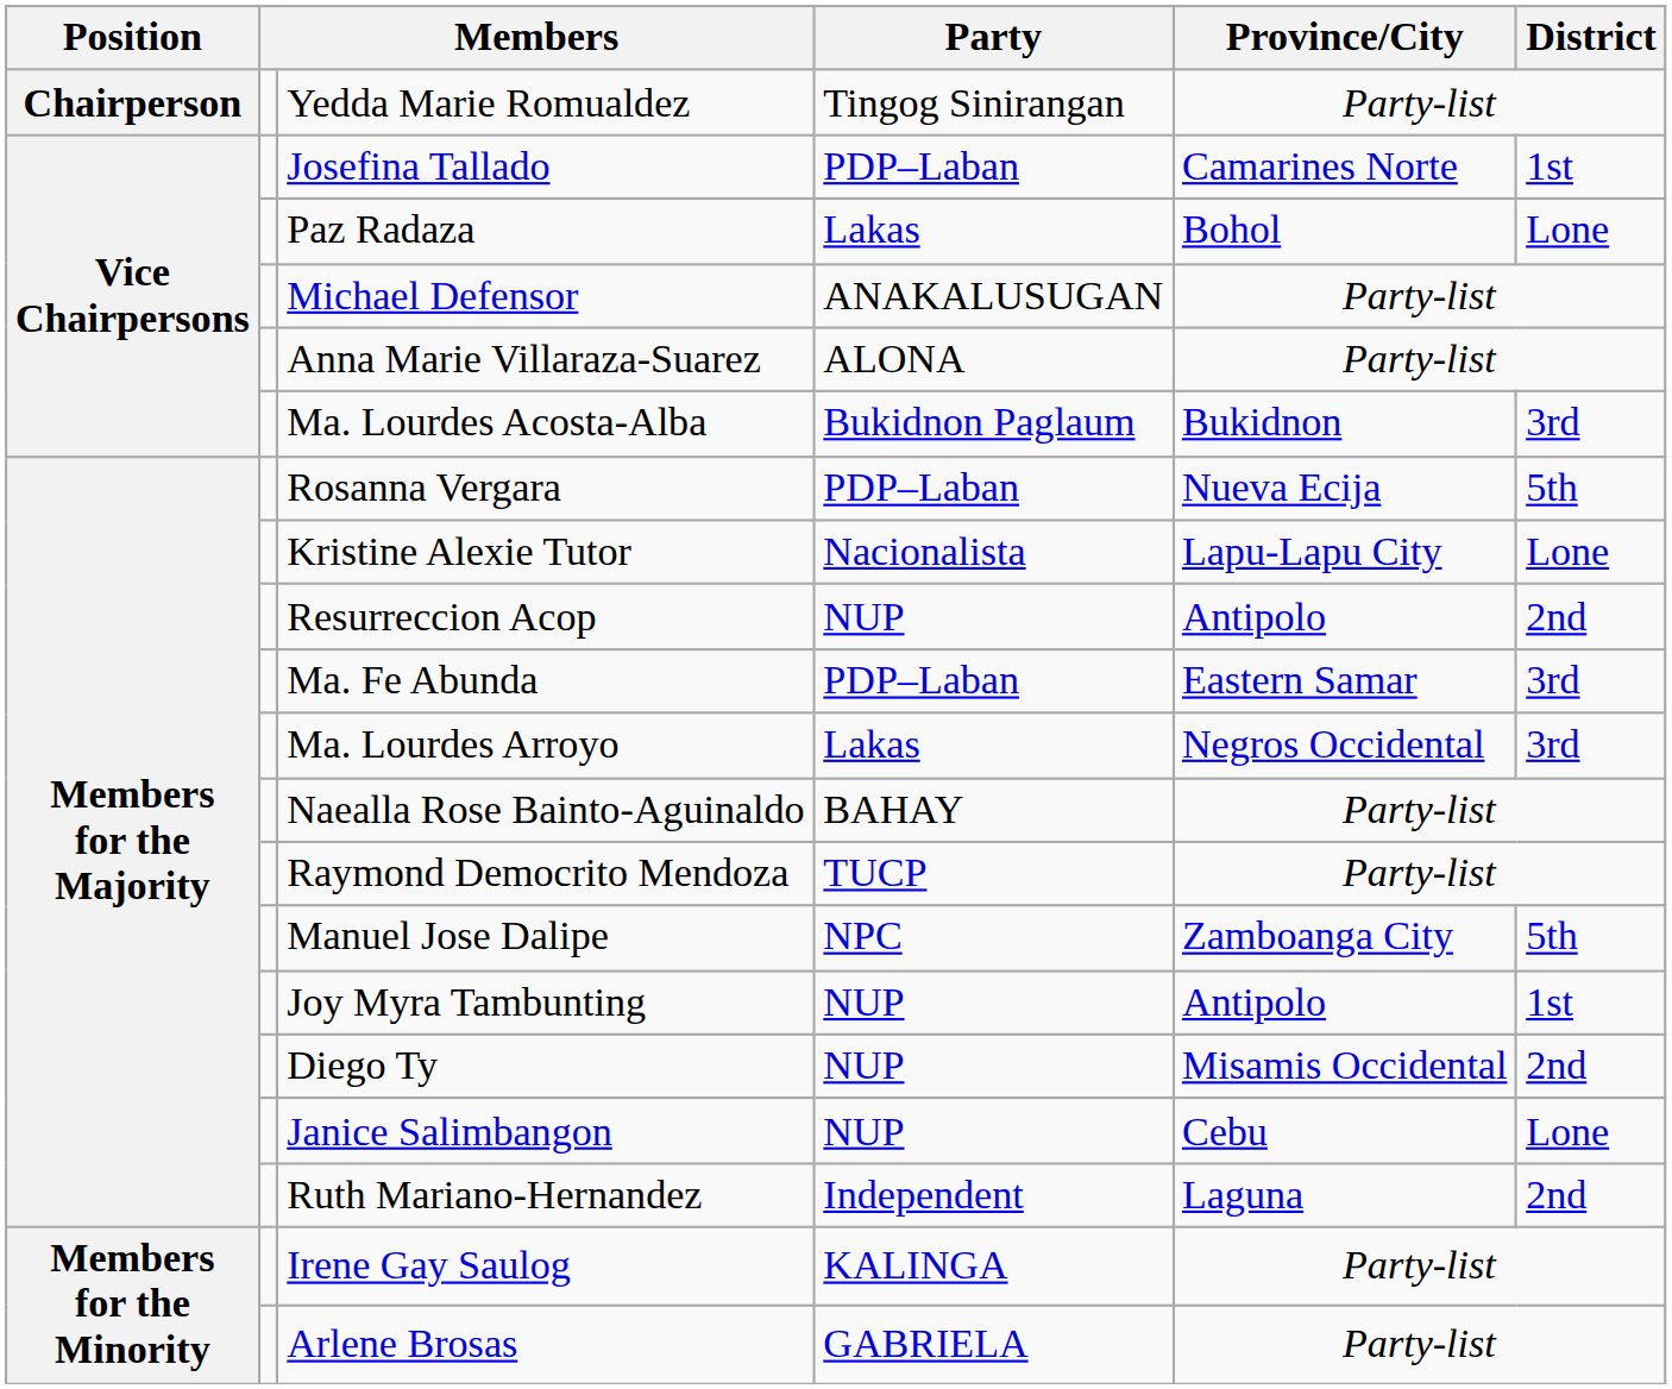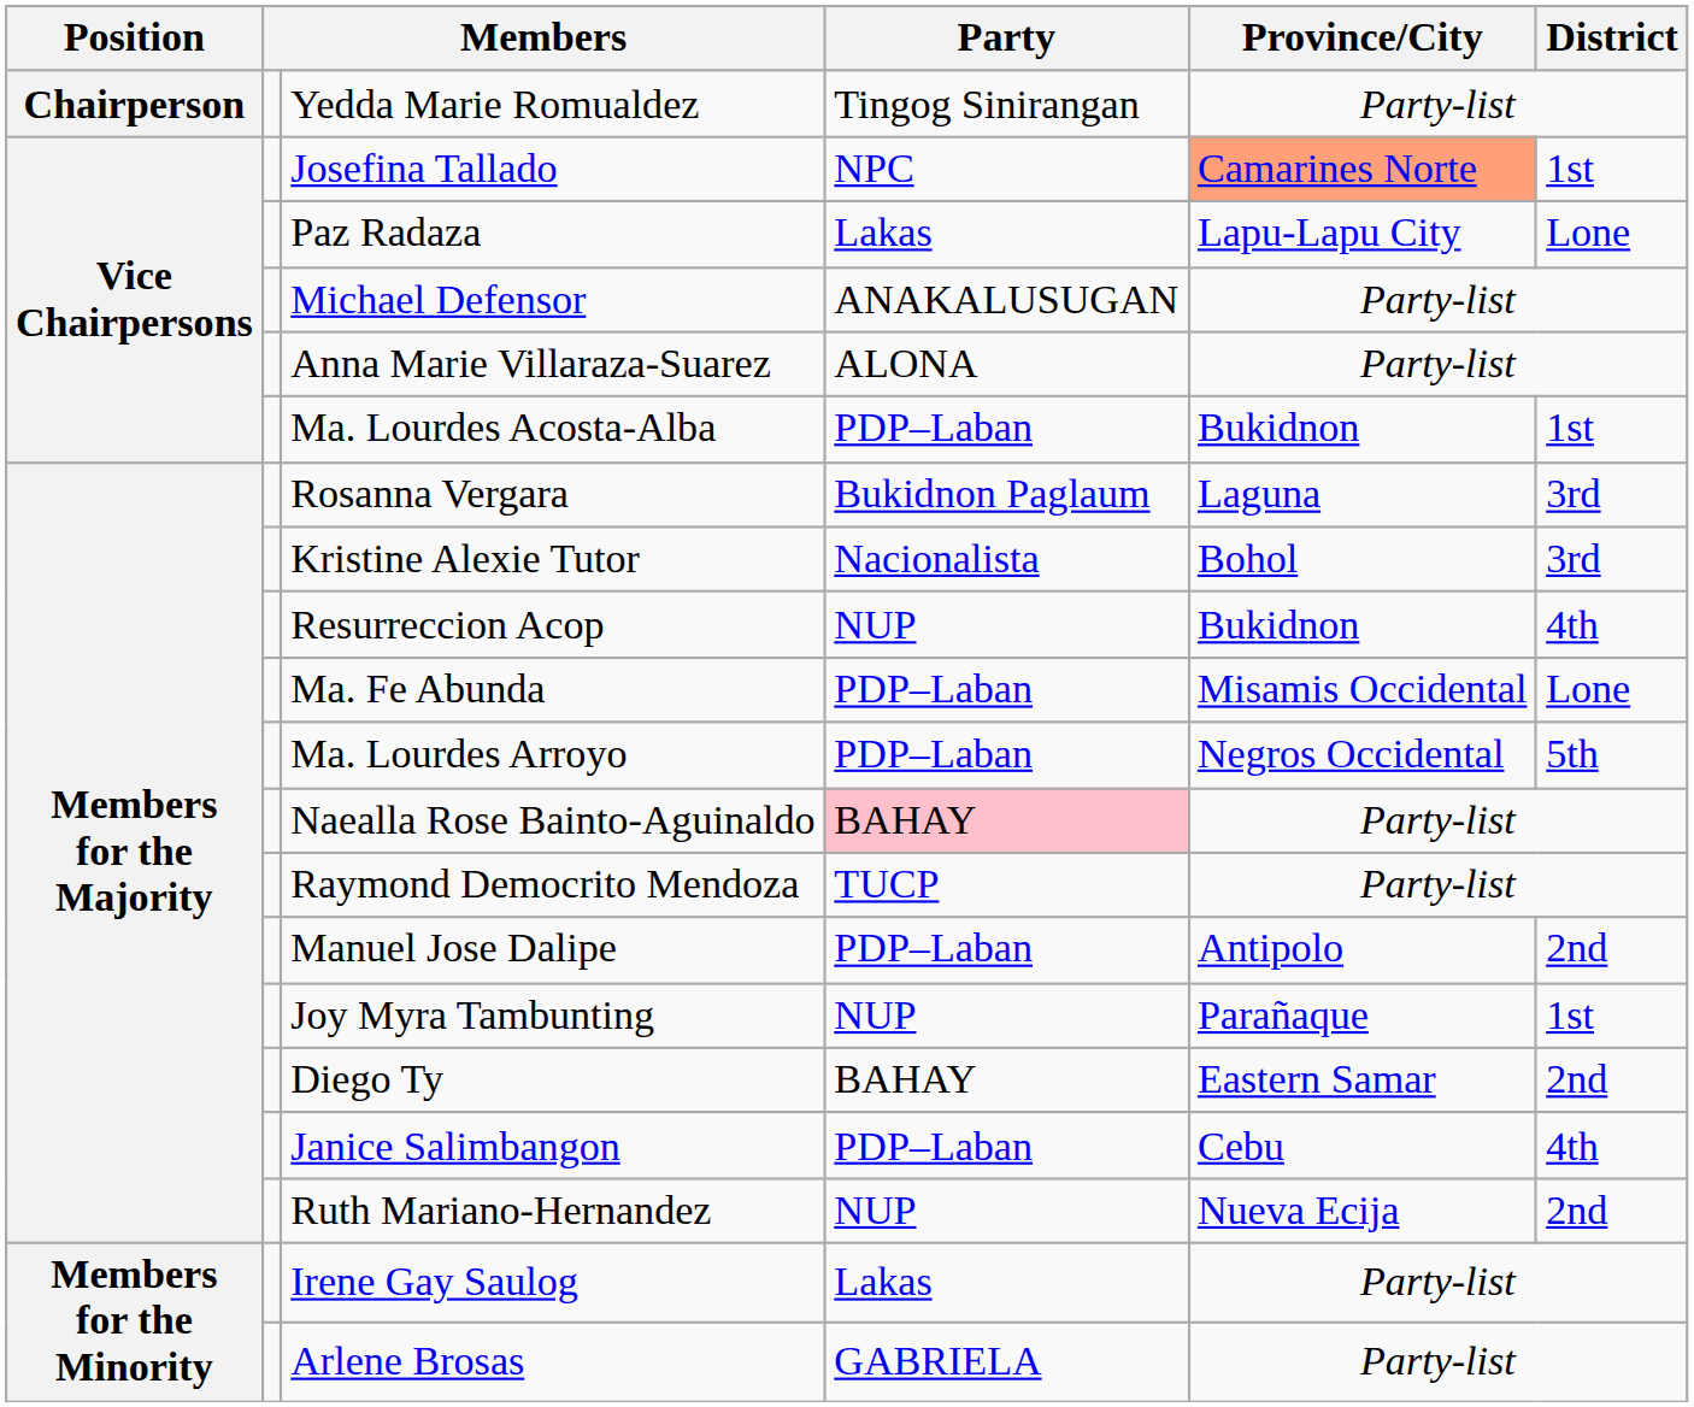 <table class="wikitable" style="font-size: 100%;">
 <tr>
 <th>Position</th>
 <th colspan="2">Members</th>
 <th>Party</th>
 <th>Province/City</th>
 <th>District</th>
 </tr>
 <tr>
 <th>Chairperson</th>
 <td></td>
 <td>Yedda Marie Romualdez</td>
 <td>Tingog Sinirangan</td>
 <td align="center" colspan="2"><em>Party-list</em></td>
 </tr>
 <tr>
 <th rowspan="5">Vice<br>Chairpersons</th>
 <td></td>
 <td><a href='#'>Josefina Tallado</a></td>
-<td><a href='#'>PDP–Laban</a></td>
-<td><a href='#'>Camarines Norte</a></td>
+<td><a href='#'>NPC</a></td>
+<td style="background: lightsalmon;"><a href='#'>Camarines Norte</a></td>
 <td><a href='#'>1st</a></td>
 </tr>
 <tr>
 <td></td>
 <td>Paz Radaza</td>
 <td><a href='#'>Lakas</a></td>
-<td><a href='#'>Bohol</a></td>
+<td><a href='#'>Lapu-Lapu City</a></td>
 <td><a href='#'>Lone</a></td>
 </tr>
 <tr>
 <td></td>
 <td><a href='#'>Michael Defensor</a></td>
 <td>ANAKALUSUGAN</td>
 <td align="center" colspan="2"><em>Party-list</em></td>
 </tr>
 <tr>
 <td></td>
 <td>Anna Marie Villaraza-Suarez</td>
 <td>ALONA</td>
 <td align="center" colspan="2"><em>Party-list</em></td>
 </tr>
 <tr>
 <td></td>
 <td>Ma. Lourdes Acosta-Alba</td>
-<td><a href='#'>Bukidnon Paglaum</a></td>
+<td><a href='#'>PDP–Laban</a></td>
 <td><a href='#'>Bukidnon</a></td>
-<td><a href='#'>3rd</a></td>
+<td><a href='#'>1st</a></td>
 </tr>
 <tr>
 <th rowspan="12">Members<br>for the<br>Majority</th>
 <td></td>
 <td>Rosanna Vergara</td>
-<td><a href='#'>PDP–Laban</a></td>
-<td><a href='#'>Nueva Ecija</a></td>
-<td><a href='#'>5th</a></td>
+<td><a href='#'>Bukidnon Paglaum</a></td>
+<td><a href='#'>Laguna</a></td>
+<td><a href='#'>3rd</a></td>
 </tr>
 <tr>
 <td></td>
 <td>Kristine Alexie Tutor</td>
 <td><a href='#'>Nacionalista</a></td>
-<td><a href='#'>Lapu-Lapu City</a></td>
-<td><a href='#'>Lone</a></td>
+<td><a href='#'>Bohol</a></td>
+<td><a href='#'>3rd</a></td>
 </tr>
 <tr>
 <td></td>
 <td>Resurreccion Acop</td>
 <td><a href='#'>NUP</a></td>
-<td><a href='#'>Antipolo</a></td>
-<td><a href='#'>2nd</a></td>
+<td><a href='#'>Bukidnon</a></td>
+<td><a href='#'>4th</a></td>
 </tr>
 <tr>
 <td></td>
 <td>Ma. Fe Abunda</td>
 <td><a href='#'>PDP–Laban</a></td>
-<td><a href='#'>Eastern Samar</a></td>
-<td><a href='#'>3rd</a></td>
+<td><a href='#'>Misamis Occidental</a></td>
+<td><a href='#'>Lone</a></td>
 </tr>
 <tr>
 <td></td>
 <td>Ma. Lourdes Arroyo</td>
-<td><a href='#'>Lakas</a></td>
+<td><a href='#'>PDP–Laban</a></td>
 <td><a href='#'>Negros Occidental</a></td>
-<td><a href='#'>3rd</a></td>
+<td><a href='#'>5th</a></td>
 </tr>
 <tr>
 <td></td>
 <td>Naealla Rose Bainto-Aguinaldo</td>
-<td>BAHAY</td>
+<td style="background: pink;">BAHAY</td>
 <td align="center" colspan="2"><em>Party-list</em></td>
 </tr>
 <tr>
 <td></td>
 <td>Raymond Democrito Mendoza</td>
 <td><a href='#'>TUCP</a></td>
 <td align="center" colspan="2"><em>Party-list</em></td>
 </tr>
 <tr>
 <td></td>
 <td>Manuel Jose Dalipe</td>
-<td><a href='#'>NPC</a></td>
-<td><a href='#'>Zamboanga City</a></td>
-<td><a href='#'>5th</a></td>
+<td><a href='#'>PDP–Laban</a></td>
+<td><a href='#'>Antipolo</a></td>
+<td><a href='#'>2nd</a></td>
 </tr>
 <tr>
 <td></td>
 <td>Joy Myra Tambunting</td>
 <td><a href='#'>NUP</a></td>
-<td><a href='#'>Antipolo</a></td>
+<td><a href='#'>Parañaque</a></td>
 <td><a href='#'>1st</a></td>
 </tr>
 <tr>
 <td></td>
 <td>Diego Ty</td>
-<td><a href='#'>NUP</a></td>
-<td><a href='#'>Misamis Occidental</a></td>
+<td>BAHAY</td>
+<td><a href='#'>Eastern Samar</a></td>
 <td><a href='#'>2nd</a></td>
 </tr>
 <tr>
 <td></td>
 <td><a href='#'>Janice Salimbangon</a></td>
-<td><a href='#'>NUP</a></td>
+<td><a href='#'>PDP–Laban</a></td>
 <td><a href='#'>Cebu</a></td>
-<td><a href='#'>Lone</a></td>
+<td><a href='#'>4th</a></td>
 </tr>
 <tr>
 <td></td>
 <td>Ruth Mariano-Hernandez</td>
-<td><a href='#'>Independent</a></td>
-<td><a href='#'>Laguna</a></td>
+<td><a href='#'>NUP</a></td>
+<td><a href='#'>Nueva Ecija</a></td>
 <td><a href='#'>2nd</a></td>
 </tr>
 <tr>
 <th rowspan="2">Members<br>for the<br>Minority</th>
 <td></td>
 <td><a href='#'>Irene Gay Saulog</a></td>
-<td><a href='#'>KALINGA</a></td>
+<td><a href='#'>Lakas</a></td>
 <td align="center" colspan="2"><em>Party-list</em></td>
 </tr>
 <tr>
 <td></td>
 <td><a href='#'>Arlene Brosas</a></td>
 <td><a href='#'>GABRIELA</a></td>
 <td align="center" colspan="2"><em>Party-list</em></td>
 </tr>
 </table>
